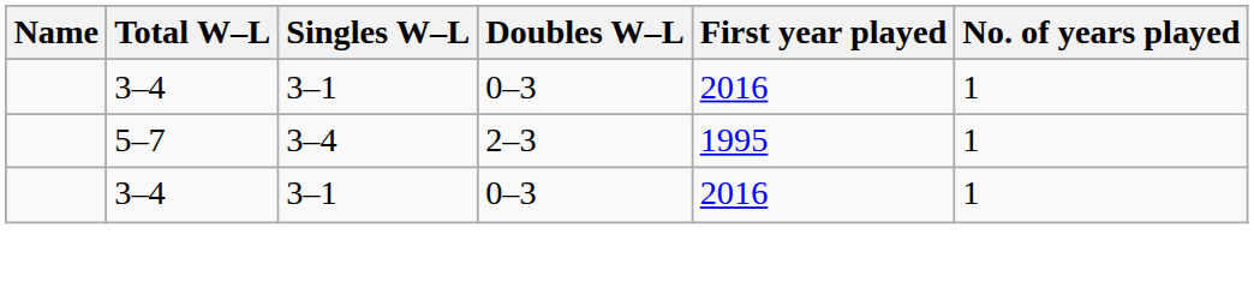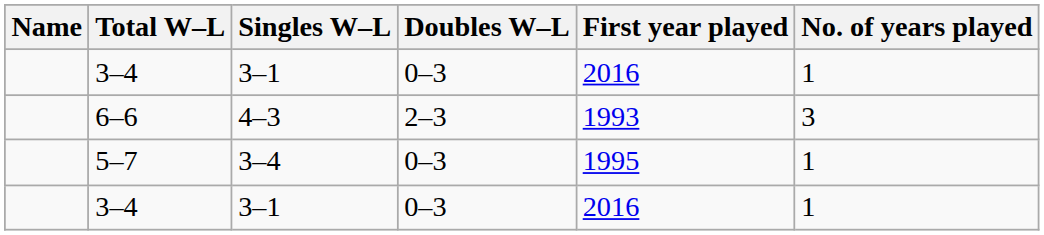 <table class="sortable wikitable">
 <tr>
 <th>Name</th>
 <th>Total W–L</th>
 <th>Singles W–L</th>
 <th>Doubles W–L</th>
 <th>First year played</th>
 <th>No. of years played</th>
 </tr>
 <tr>
 <td></td>
 <td>3–4</td>
 <td>3–1</td>
 <td>0–3</td>
 <td><a href='#'>2016</a></td>
 <td>1</td>
 </tr>
 <tr>
 <td></td>
+<td>6–6</td>
+<td>4–3</td>
+<td>2–3</td>
+<td><a href='#'>1993</a></td>
+<td>3</td>
+</tr>
+<tr>
+<td></td>
 <td>5–7</td>
 <td>3–4</td>
-<td>2–3</td>
+<td>0–3</td>
 <td><a href='#'>1995</a></td>
 <td>1</td>
 </tr>
 <tr>
 <td></td>
 <td>3–4</td>
 <td>3–1</td>
 <td>0–3</td>
 <td><a href='#'>2016</a></td>
 <td>1</td>
 </tr>
 </table>
